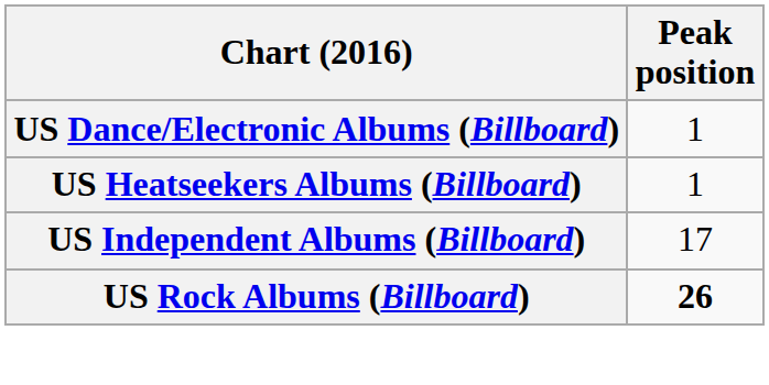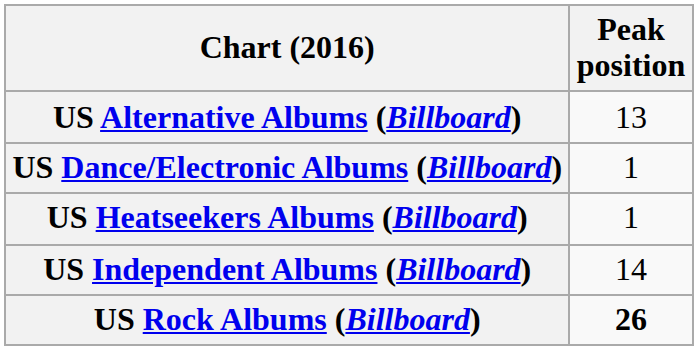 <table class="wikitable sortable plainrowheaders" style="text-align:center;">
 <tr>
 <th>Chart (2016)</th>
 <th>Peak<br>position</th>
+</tr>
+<tr>
+<th scope="row">US <a href='#'>Alternative Albums</a> (<em><a href='#'>Billboard</a></em>)</th>
+<td>13</td>
 </tr>
 <tr>
 <th scope="row">US <a href='#'>Dance/Electronic Albums</a> (<em><a href='#'>Billboard</a></em>)</th>
 <td>1</td>
 </tr>
 <tr>
 <th scope="row">US <a href='#'>Heatseekers Albums</a> (<em><a href='#'>Billboard</a></em>)</th>
 <td>1</td>
 </tr>
 <tr>
 <th scope="row">US <a href='#'>Independent Albums</a> (<em><a href='#'>Billboard</a></em>)</th>
-<td>17</td>
+<td>14</td>
 </tr>
 <tr>
 <th scope="row">US <a href='#'>Rock Albums</a> (<em><a href='#'>Billboard</a></em>)</th>
 <td><strong>26</strong></td>
 </tr>
 </table>
